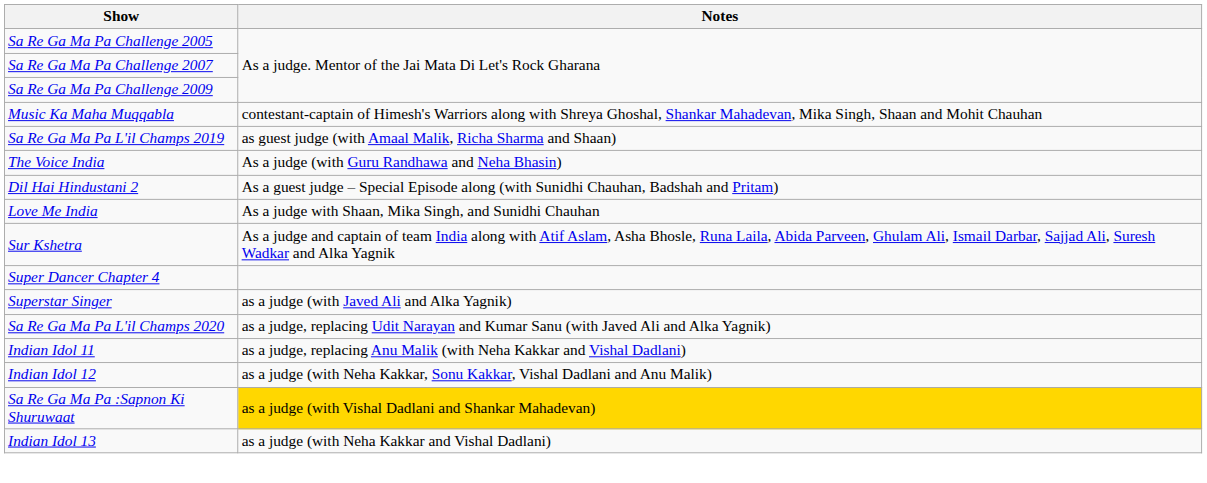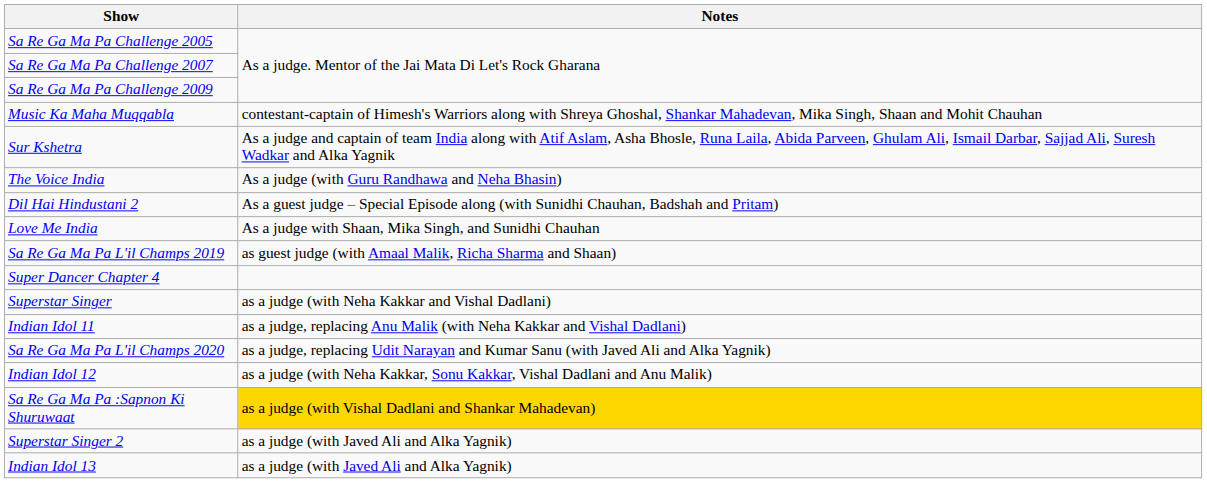 <table class="wikitable">
 <tr>
 <th>Show</th>
 <th>Notes</th>
 </tr>
 <tr>
 <td><em><a href='#'>Sa Re Ga Ma Pa Challenge 2005</a></em></td>
 <td rowspan="3">As a judge. Mentor of the Jai Mata Di Let's Rock Gharana</td>
 </tr>
 <tr>
 <td><em><a href='#'>Sa Re Ga Ma Pa Challenge 2007</a></em></td>
 </tr>
 <tr>
 <td><em><a href='#'>Sa Re Ga Ma Pa Challenge 2009</a></em></td>
 </tr>
 <tr>
 <td><em><a href='#'>Music Ka Maha Muqqabla</a></em></td>
 <td>contestant-captain of Himesh's Warriors along with Shreya Ghoshal, <a href='#'>Shankar Mahadevan</a>, Mika Singh, Shaan and Mohit Chauhan</td>
 </tr>
 <tr>
-<td><em><a href='#'>Sa Re Ga Ma Pa L'il Champs 2019</a></em></td>
-<td>as guest judge (with <a href='#'>Amaal Malik</a>, <a href='#'>Richa Sharma</a> and Shaan)</td>
+<td><em><a href='#'>Sur Kshetra</a></em></td>
+<td>As a judge and captain of team <a href='#'>India</a> along with <a href='#'>Atif Aslam</a>, Asha Bhosle, <a href='#'>Runa Laila</a>, <a href='#'>Abida Parveen</a>, <a href='#'>Ghulam Ali</a>, <a href='#'>Ismail Darbar</a>, <a href='#'>Sajjad Ali</a>, <a href='#'>Suresh Wadkar</a> and Alka Yagnik</td>
 </tr>
 <tr>
 <td><em><a href='#'>The Voice India</a></em></td>
 <td>As a judge (with <a href='#'>Guru Randhawa</a> and <a href='#'>Neha Bhasin</a>)</td>
 </tr>
 <tr>
 <td><em><a href='#'>Dil Hai Hindustani 2</a></em></td>
 <td>As a guest judge – Special Episode along (with Sunidhi Chauhan, Badshah and <a href='#'>Pritam</a>)</td>
 </tr>
 <tr>
 <td><em><a href='#'>Love Me India</a></em></td>
 <td>As a judge with Shaan, Mika Singh, and Sunidhi Chauhan</td>
 </tr>
 <tr>
-<td><em><a href='#'>Sur Kshetra</a></em></td>
-<td>As a judge and captain of team <a href='#'>India</a> along with <a href='#'>Atif Aslam</a>, Asha Bhosle, <a href='#'>Runa Laila</a>, <a href='#'>Abida Parveen</a>, <a href='#'>Ghulam Ali</a>, <a href='#'>Ismail Darbar</a>, <a href='#'>Sajjad Ali</a>, <a href='#'>Suresh Wadkar</a> and Alka Yagnik</td>
+<td><em><a href='#'>Sa Re Ga Ma Pa L'il Champs 2019</a></em></td>
+<td>as guest judge (with <a href='#'>Amaal Malik</a>, <a href='#'>Richa Sharma</a> and Shaan)</td>
 </tr>
 <tr>
 <td><em><a href='#'>Super Dancer Chapter 4</a></em></td>
 </tr>
 <tr>
 <td><em><a href='#'>Superstar Singer</a></em></td>
-<td>as a judge (with <a href='#'>Javed Ali</a> and Alka Yagnik)</td>
+<td>as a judge (with Neha Kakkar and Vishal Dadlani)</td>
+</tr>
+<tr>
+<td><em><a href='#'>Indian Idol 11</a></em></td>
+<td>as a judge, replacing <a href='#'>Anu Malik</a> (with Neha Kakkar and <a href='#'>Vishal Dadlani</a>)</td>
 </tr>
 <tr>
 <td><em><a href='#'>Sa Re Ga Ma Pa L'il Champs 2020</a></em></td>
 <td>as a judge, replacing <a href='#'>Udit Narayan</a> and Kumar Sanu (with Javed Ali and Alka Yagnik)</td>
-</tr>
-<tr>
-<td><em><a href='#'>Indian Idol 11</a></em></td>
-<td>as a judge, replacing <a href='#'>Anu Malik</a> (with Neha Kakkar and <a href='#'>Vishal Dadlani</a>)</td>
 </tr>
 <tr>
 <td><em><a href='#'>Indian Idol 12</a></em></td>
 <td>as a judge (with Neha Kakkar, <a href='#'>Sonu Kakkar</a>, Vishal Dadlani and Anu Malik)</td>
 </tr>
 <tr>
 <td><em><a href='#'>Sa Re Ga Ma Pa :Sapnon Ki Shuruwaat</a></em></td>
 <td style="background: gold;">as a judge (with Vishal Dadlani and Shankar Mahadevan)</td>
 </tr>
 <tr>
+<td><em><a href='#'>Superstar Singer 2</a></em></td>
+<td>as a judge (with Javed Ali and Alka Yagnik)</td>
+</tr>
+<tr>
 <td><em><a href='#'>Indian Idol 13</a></em></td>
-<td>as a judge (with Neha Kakkar and Vishal Dadlani)</td>
+<td>as a judge (with <a href='#'>Javed Ali</a> and Alka Yagnik)</td>
 </tr>
 </table>
